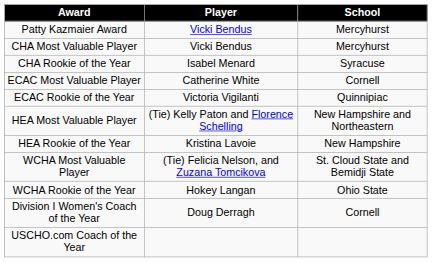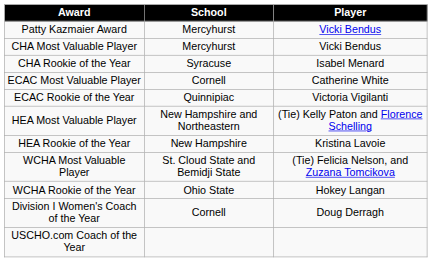 <table class="wikitable" style="width:50%;">
 <tr style="text-align:center; background:black; color:#fff;">
 <td><strong>Award</strong></td>
+<td><strong>School</strong></td>
 <td><strong>Player</strong></td>
-<td><strong>School</strong></td>
 </tr>
 <tr style="text-align:center;" bgcolor="">
 <td>Patty Kazmaier Award</td>
+<td>Mercyhurst</td>
 <td><a href='#'>Vicki Bendus</a></td>
-<td>Mercyhurst</td>
 </tr>
 <tr style="text-align:center;" bgcolor="">
 <td>CHA Most Valuable Player</td>
+<td>Mercyhurst</td>
 <td>Vicki Bendus</td>
-<td>Mercyhurst</td>
 </tr>
 <tr style="text-align:center;" bgcolor="">
 <td>CHA Rookie of the Year</td>
+<td>Syracuse</td>
 <td>Isabel Menard</td>
-<td>Syracuse</td>
 </tr>
 <tr style="text-align:center;" bgcolor="">
 <td>ECAC Most Valuable Player</td>
+<td>Cornell</td>
 <td>Catherine White</td>
-<td>Cornell</td>
 </tr>
 <tr style="text-align:center;" bgcolor="">
 <td>ECAC Rookie of the Year</td>
+<td>Quinnipiac</td>
 <td>Victoria Vigilanti</td>
-<td>Quinnipiac</td>
 </tr>
 <tr style="text-align:center;" bgcolor="">
 <td>HEA Most Valuable Player</td>
+<td>New Hampshire and Northeastern</td>
 <td>(Tie) Kelly Paton and <a href='#'>Florence Schelling</a></td>
-<td>New Hampshire and Northeastern</td>
 </tr>
 <tr style="text-align:center;" bgcolor="">
 <td>HEA Rookie of the Year</td>
+<td>New Hampshire</td>
 <td>Kristina Lavoie</td>
-<td>New Hampshire</td>
 </tr>
 <tr style="text-align:center;" bgcolor="">
 <td>WCHA Most Valuable Player</td>
+<td>St. Cloud State and Bemidji State</td>
 <td>(Tie) Felicia Nelson, and <a href='#'>Zuzana Tomcikova</a></td>
-<td>St. Cloud State and Bemidji State</td>
 </tr>
 <tr style="text-align:center;" bgcolor="">
 <td>WCHA Rookie of the Year</td>
+<td>Ohio State</td>
 <td>Hokey Langan</td>
-<td>Ohio State</td>
 </tr>
 <tr style="text-align:center;" bgcolor="">
 <td>Division I Women's Coach of the Year</td>
+<td>Cornell</td>
 <td>Doug Derragh</td>
-<td>Cornell</td>
 </tr>
 <tr style="text-align:center;" bgcolor="">
 <td>USCHO.com Coach of the Year</td>
 <td></td>
 <td></td>
 </tr>
 </table>
